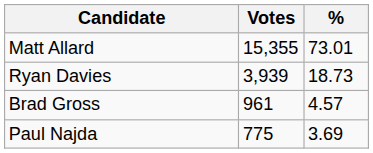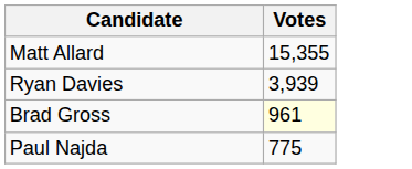 <table class="wikitable sortable">
 <tr>
 <th bgcolor="#DDDDFF" width="200px">Candidate</th>
 <th bgcolor="#DDDDFF" width="50px">Votes</th>
-<th bgcolor="#DDDDFF" width="50px">%</th>
 </tr>
 <tr>
 <td>Matt Allard</td>
 <td>15,355</td>
-<td>73.01</td>
 </tr>
 <tr>
 <td>Ryan Davies</td>
 <td>3,939</td>
-<td>18.73</td>
 </tr>
 <tr>
 <td>Brad Gross</td>
-<td>961</td>
-<td>4.57</td>
+<td style="background: lightyellow;">961</td>
 </tr>
 <tr>
 <td>Paul Najda</td>
 <td>775</td>
-<td>3.69</td>
 </tr>
 </table>
